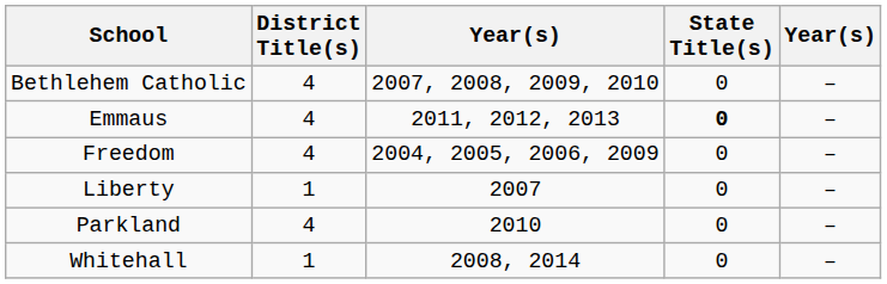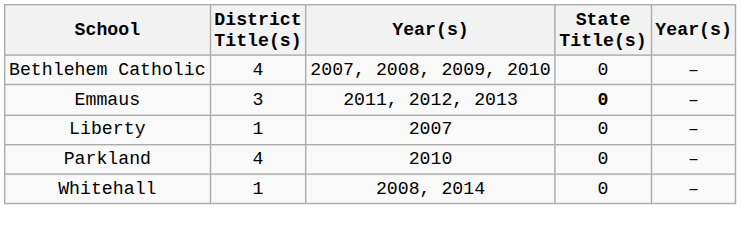 <table class="wikitable" style="text-align:center">
 <tr>
 <th>School</th>
 <th>District<br>Title(s)</th>
 <th>Year(s)</th>
 <th>State<br>Title(s)</th>
 <th>Year(s)</th>
 </tr>
 <tr>
 <td>Bethlehem Catholic</td>
 <td>4</td>
 <td>2007, 2008, 2009, 2010</td>
 <td>0</td>
 <td>–</td>
 </tr>
 <tr>
 <td>Emmaus</td>
-<td>4</td>
+<td>3</td>
 <td>2011, 2012, 2013</td>
 <td><strong>0</strong></td>
-<td>–</td>
-</tr>
-<tr>
-<td>Freedom</td>
-<td>4</td>
-<td>2004, 2005, 2006, 2009</td>
-<td>0</td>
 <td>–</td>
 </tr>
 <tr>
 <td>Liberty</td>
 <td>1</td>
 <td>2007</td>
 <td>0</td>
 <td>–</td>
 </tr>
 <tr>
 <td>Parkland</td>
 <td>4</td>
 <td>2010</td>
 <td>0</td>
 <td>–</td>
 </tr>
 <tr>
 <td>Whitehall</td>
 <td>1</td>
 <td>2008, 2014</td>
 <td>0</td>
 <td>–</td>
 </tr>
 </table>
